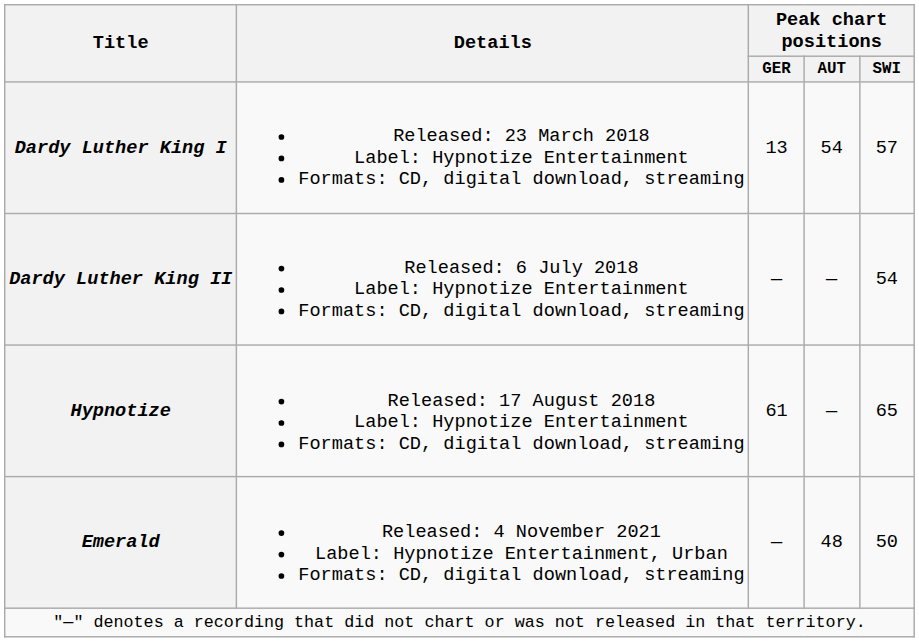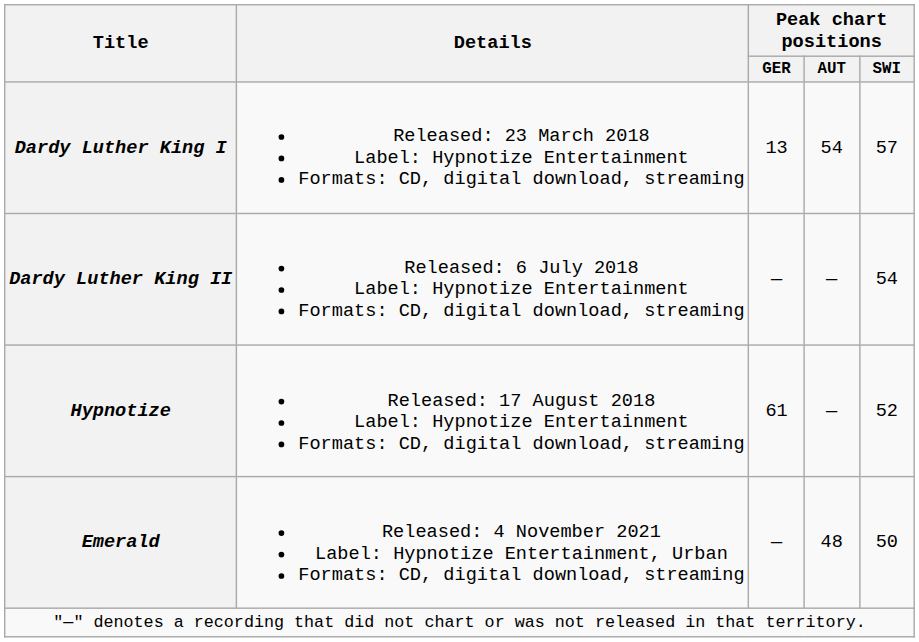 <table class="wikitable plainrowheaders" style="text-align:center">
 <tr>
 <th scope="col" rowspan="2">Title</th>
 <th scope="col" rowspan="2">Details</th>
 <th scope="col" colspan="3">Peak chart positions</th>
 </tr>
 <tr>
 <th style="width:3em; font-size:85%;">GER<br></th>
 <th style="width:3em; font-size:85%;">AUT<br></th>
 <th style="width:3em; font-size:85%;">SWI<br></th>
 </tr>
 <tr>
 <th scope="row"><em>Dardy Luther King I</em></th>
 <td><br><ul><li>Released: 23 March 2018</li><li>Label: Hypnotize Entertainment</li><li>Formats: CD, digital download, streaming</li></ul></td>
 <td>13</td>
 <td>54</td>
 <td>57</td>
 </tr>
 <tr>
 <th scope="row"><em>Dardy Luther King II</em></th>
 <td><br><ul><li>Released: 6 July 2018</li><li>Label: Hypnotize Entertainment</li><li>Formats: CD, digital download, streaming</li></ul></td>
 <td>—</td>
 <td>—</td>
 <td>54</td>
 </tr>
 <tr>
 <th scope="row"><em>Hypnotize</em></th>
 <td><br><ul><li>Released: 17 August 2018</li><li>Label: Hypnotize Entertainment</li><li>Formats: CD, digital download, streaming</li></ul></td>
 <td>61</td>
 <td>—</td>
-<td>65</td>
+<td>52</td>
 </tr>
 <tr>
 <th scope="row"><em>Emerald</em><br></th>
 <td><br><ul><li>Released: 4 November 2021 </li><li>Label: Hypnotize Entertainment, Urban</li><li>Formats: CD, digital download, streaming</li></ul></td>
 <td>—</td>
 <td>48</td>
 <td>50</td>
 </tr>
 <tr>
 <td colspan="5" style="font-size:90%">"—" denotes a recording that did not chart or was not released in that territory.</td>
 </tr>
 </table>
